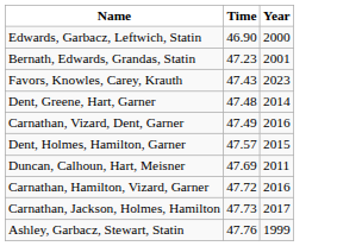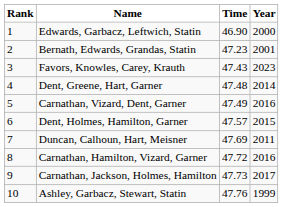 <table class="wikitable">
 <tr>
+<th style="background:white">Rank</th>
 <th style="background:white">Name</th>
 <th style="background:white">Time</th>
 <th style="background:white">Year</th>
 </tr>
 <tr>
+<td>1</td>
 <td>Edwards, Garbacz, Leftwich, Statin</td>
 <td>46.90</td>
 <td>2000</td>
 </tr>
 <tr>
+<td>2</td>
 <td>Bernath, Edwards, Grandas, Statin</td>
 <td>47.23</td>
 <td>2001</td>
 </tr>
 <tr>
+<td>3</td>
 <td>Favors, Knowles, Carey, Krauth</td>
 <td>47.43</td>
 <td>2023</td>
 </tr>
 <tr>
+<td>4</td>
 <td>Dent, Greene, Hart, Garner</td>
 <td>47.48</td>
 <td>2014</td>
 </tr>
 <tr>
+<td>5</td>
 <td>Carnathan, Vizard, Dent, Garner</td>
 <td>47.49</td>
 <td>2016</td>
 </tr>
 <tr>
+<td>6</td>
 <td>Dent, Holmes, Hamilton, Garner</td>
 <td>47.57</td>
 <td>2015</td>
 </tr>
 <tr>
+<td>7</td>
 <td>Duncan, Calhoun, Hart, Meisner</td>
 <td>47.69</td>
 <td>2011</td>
 </tr>
 <tr>
+<td>8</td>
 <td>Carnathan, Hamilton, Vizard, Garner</td>
 <td>47.72</td>
 <td>2016</td>
 </tr>
 <tr>
+<td>9</td>
 <td>Carnathan, Jackson, Holmes, Hamilton</td>
 <td>47.73</td>
 <td>2017</td>
 </tr>
 <tr>
+<td>10</td>
 <td>Ashley, Garbacz, Stewart, Statin</td>
 <td>47.76</td>
 <td>1999</td>
 </tr>
 </table>
